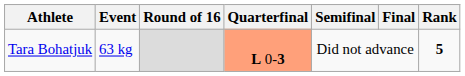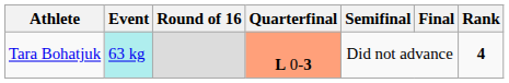 <table class="wikitable" style="text-align:left; font-size:90%">
 <tr>
 <th>Athlete</th>
 <th>Event</th>
 <th>Round of 16</th>
 <th>Quarterfinal</th>
 <th>Semifinal</th>
 <th>Final</th>
 <th>Rank</th>
 </tr>
 <tr align=center>
 <td align=left><a href='#'>Tara Bohatjuk</a></td>
-<td align=left><a href='#'>63 kg</a></td>
+<td align=left style="background: paleturquoise;"><a href='#'>63 kg</a></td>
 <td bgcolor=#DCDCDC></td>
 <td style="background: lightsalmon;"> <br><strong>L</strong> 0-<strong>3</strong></td>
 <td colspan=2 align=center>Did not advance</td>
-<td align=center><strong>5</strong></td>
+<td align=center><strong>4</strong></td>
 </tr>
 </table>
